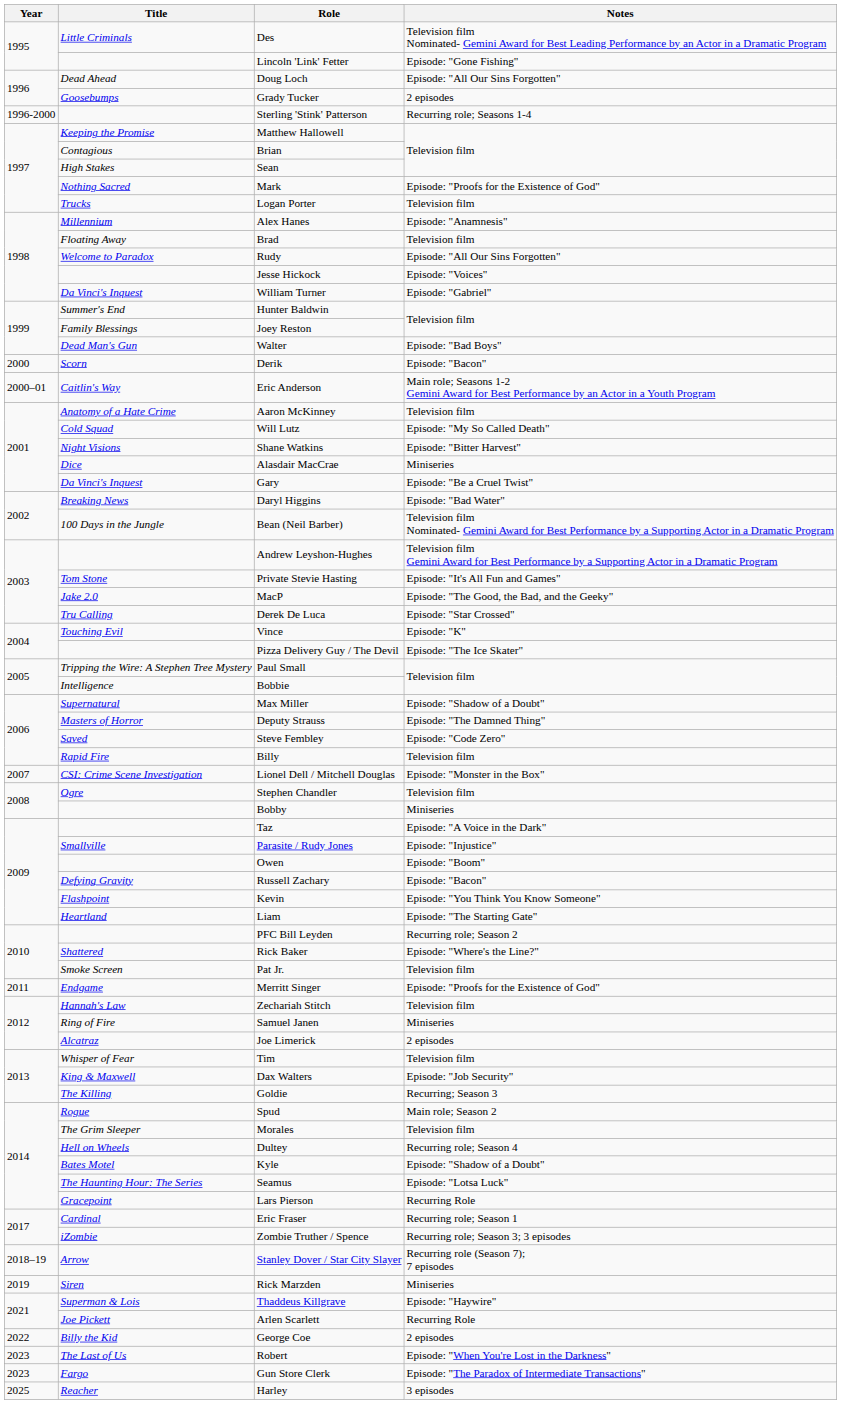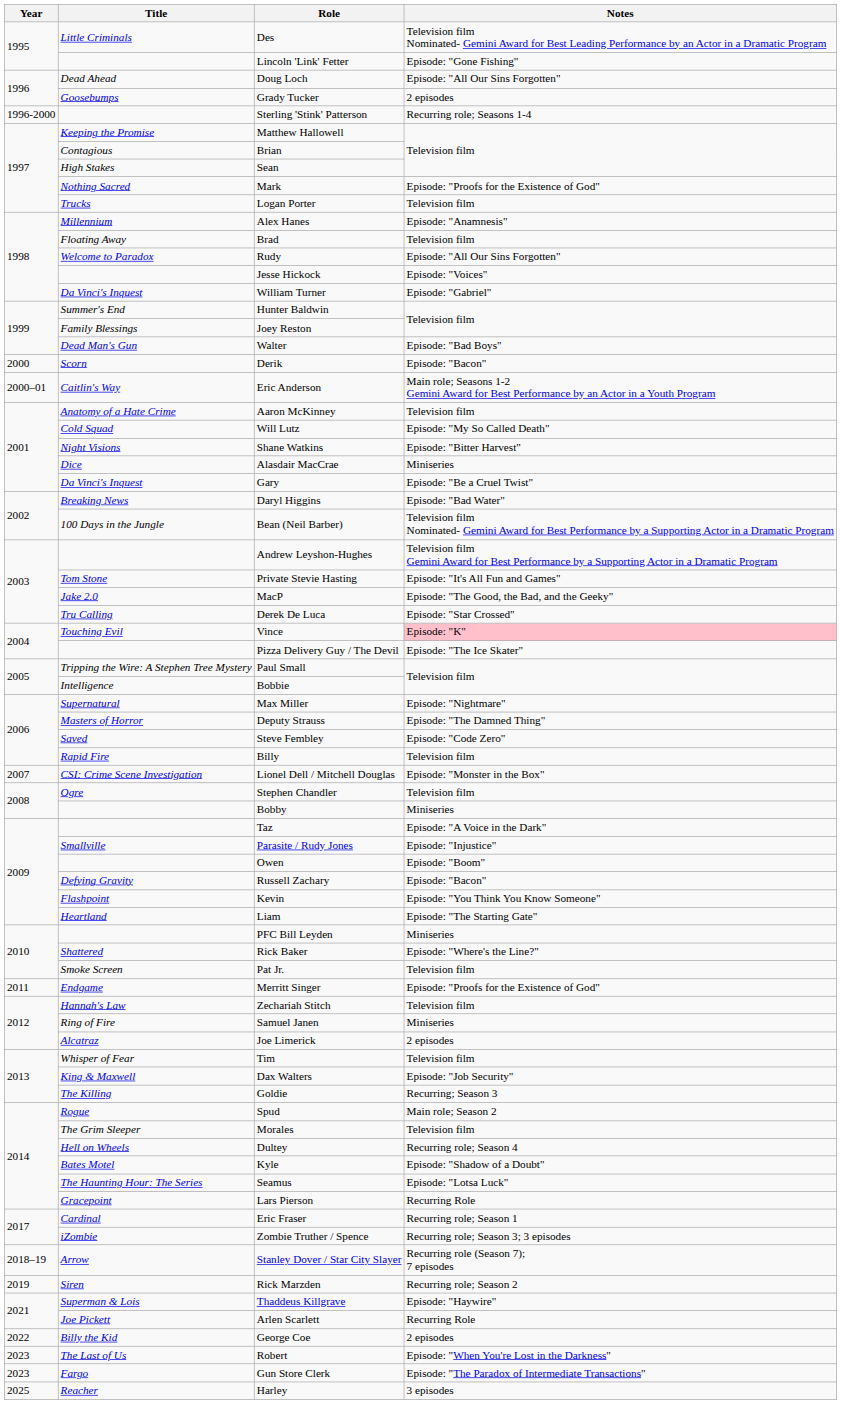 <table class="wikitable sortable">
 <tr>
 <th>Year</th>
 <th>Title</th>
 <th>Role</th>
 <th class="unsortable">Notes</th>
 </tr>
 <tr>
 <td rowspan="2">1995</td>
 <td><em><a href='#'>Little Criminals</a></em></td>
 <td>Des</td>
 <td>Television film<br>Nominated- <a href='#'>Gemini Award for Best Leading Performance by an Actor in a Dramatic Program</a></td>
 </tr>
 <tr>
 <td><em></em></td>
 <td>Lincoln 'Link' Fetter</td>
 <td>Episode: "Gone Fishing"</td>
 </tr>
 <tr>
 <td rowspan="2">1996</td>
 <td><em>Dead Ahead</em></td>
 <td>Doug Loch</td>
 <td>Episode: "All Our Sins Forgotten"</td>
 </tr>
 <tr>
 <td><em><a href='#'>Goosebumps</a></em></td>
 <td>Grady Tucker</td>
 <td>2 episodes</td>
 </tr>
 <tr>
 <td>1996-2000</td>
 <td><em></em></td>
 <td>Sterling 'Stink' Patterson</td>
 <td>Recurring role; Seasons 1-4</td>
 </tr>
 <tr>
 <td rowspan="5">1997</td>
 <td><em><a href='#'>Keeping the Promise</a></em></td>
 <td>Matthew Hallowell</td>
 <td rowspan="3">Television film</td>
 </tr>
 <tr>
 <td><em>Contagious</em></td>
 <td>Brian</td>
 </tr>
 <tr>
 <td><em>High Stakes</em></td>
 <td>Sean</td>
 </tr>
 <tr>
 <td><em><a href='#'>Nothing Sacred</a></em></td>
 <td>Mark</td>
 <td>Episode: "Proofs for the Existence of God"</td>
 </tr>
 <tr>
 <td><em><a href='#'>Trucks</a></em></td>
 <td>Logan Porter</td>
 <td>Television film</td>
 </tr>
 <tr>
 <td rowspan="5">1998</td>
 <td><em><a href='#'>Millennium</a></em></td>
 <td>Alex Hanes</td>
 <td>Episode: "Anamnesis"</td>
 </tr>
 <tr>
 <td><em>Floating Away</em></td>
 <td>Brad</td>
 <td>Television film</td>
 </tr>
 <tr>
 <td><em><a href='#'>Welcome to Paradox</a></em></td>
 <td>Rudy</td>
 <td>Episode: "All Our Sins Forgotten"</td>
 </tr>
 <tr>
 <td><em></em></td>
 <td>Jesse Hickock</td>
 <td>Episode: "Voices"</td>
 </tr>
 <tr>
 <td><em><a href='#'>Da Vinci's Inquest</a></em></td>
 <td>William Turner</td>
 <td>Episode: "Gabriel"</td>
 </tr>
 <tr>
 <td rowspan="3">1999</td>
 <td><em>Summer's End</em></td>
 <td>Hunter Baldwin</td>
 <td rowspan="2">Television film</td>
 </tr>
 <tr>
 <td><em>Family Blessings</em></td>
 <td>Joey Reston</td>
 </tr>
 <tr>
 <td><em><a href='#'>Dead Man's Gun</a></em></td>
 <td>Walter</td>
 <td>Episode: "Bad Boys"</td>
 </tr>
 <tr>
 <td>2000</td>
 <td><em><a href='#'>Scorn</a></em></td>
 <td>Derik</td>
 <td>Episode: "Bacon"</td>
 </tr>
 <tr>
 <td>2000–01</td>
 <td><em><a href='#'>Caitlin's Way</a></em></td>
 <td>Eric Anderson</td>
 <td>Main role; Seasons 1-2<br><a href='#'>Gemini Award for Best Performance by an Actor in a Youth Program</a></td>
 </tr>
 <tr>
 <td rowspan="5">2001</td>
 <td><em><a href='#'>Anatomy of a Hate Crime</a></em></td>
 <td>Aaron McKinney</td>
 <td>Television film</td>
 </tr>
 <tr>
 <td><em><a href='#'>Cold Squad</a></em></td>
 <td>Will Lutz</td>
 <td>Episode: "My So Called Death"</td>
 </tr>
 <tr>
 <td><em><a href='#'>Night Visions</a></em></td>
 <td>Shane Watkins</td>
 <td>Episode: "Bitter Harvest"</td>
 </tr>
 <tr>
 <td><em><a href='#'>Dice</a></em></td>
 <td>Alasdair MacCrae</td>
 <td>Miniseries</td>
 </tr>
 <tr>
 <td><em><a href='#'>Da Vinci's Inquest</a></em></td>
 <td>Gary</td>
 <td>Episode: "Be a Cruel Twist"</td>
 </tr>
 <tr>
 <td rowspan="2">2002</td>
 <td><em><a href='#'>Breaking News</a></em></td>
 <td>Daryl Higgins</td>
 <td>Episode: "Bad Water"</td>
 </tr>
 <tr>
 <td><em>100 Days in the Jungle</em></td>
 <td>Bean (Neil Barber)</td>
 <td>Television film<br>Nominated- <a href='#'>Gemini Award for Best Performance by a Supporting Actor in a Dramatic Program</a></td>
 </tr>
 <tr>
 <td rowspan="4">2003</td>
 <td><em></em></td>
 <td>Andrew Leyshon-Hughes</td>
 <td>Television film<br><a href='#'>Gemini Award for Best Performance by a Supporting Actor in a Dramatic Program</a></td>
 </tr>
 <tr>
 <td><em><a href='#'>Tom Stone</a></em></td>
 <td>Private Stevie Hasting</td>
 <td>Episode: "It's All Fun and Games"</td>
 </tr>
 <tr>
 <td><em><a href='#'>Jake 2.0</a></em></td>
 <td>MacP</td>
 <td>Episode: "The Good, the Bad, and the Geeky"</td>
 </tr>
 <tr>
 <td><em><a href='#'>Tru Calling</a></em></td>
 <td>Derek De Luca</td>
 <td>Episode: "Star Crossed"</td>
 </tr>
 <tr>
 <td rowspan="2">2004</td>
 <td><em><a href='#'>Touching Evil</a></em></td>
 <td>Vince</td>
-<td>Episode: "K"</td>
+<td style="background: pink;">Episode: "K"</td>
 </tr>
 <tr>
 <td><em></em></td>
 <td>Pizza Delivery Guy / The Devil</td>
 <td>Episode: "The Ice Skater"</td>
 </tr>
 <tr>
 <td rowspan="2">2005</td>
 <td><em>Tripping the Wire: A Stephen Tree Mystery</em></td>
 <td>Paul Small</td>
 <td rowspan="2">Television film</td>
 </tr>
 <tr>
 <td><em>Intelligence</em></td>
 <td>Bobbie</td>
 </tr>
 <tr>
 <td rowspan="4">2006</td>
 <td><em><a href='#'>Supernatural</a></em></td>
 <td>Max Miller</td>
-<td>Episode: "Shadow of a Doubt"</td>
+<td>Episode: "Nightmare"</td>
 </tr>
 <tr>
 <td><em><a href='#'>Masters of Horror</a></em></td>
 <td>Deputy Strauss</td>
 <td>Episode: "The Damned Thing"</td>
 </tr>
 <tr>
 <td><em><a href='#'>Saved</a></em></td>
 <td>Steve Fembley</td>
 <td>Episode: "Code Zero"</td>
 </tr>
 <tr>
 <td><em><a href='#'>Rapid Fire</a></em></td>
 <td>Billy</td>
 <td>Television film</td>
 </tr>
 <tr>
 <td>2007</td>
 <td><em><a href='#'>CSI: Crime Scene Investigation</a></em></td>
 <td>Lionel Dell / Mitchell Douglas</td>
 <td>Episode: "Monster in the Box"</td>
 </tr>
 <tr>
 <td rowspan="2">2008</td>
 <td><em><a href='#'>Ogre</a></em></td>
 <td>Stephen Chandler</td>
 <td>Television film</td>
 </tr>
 <tr>
 <td><em></em></td>
 <td>Bobby</td>
 <td>Miniseries</td>
 </tr>
 <tr>
 <td rowspan="6">2009</td>
 <td><em></em></td>
 <td>Taz</td>
 <td>Episode: "A Voice in the Dark"</td>
 </tr>
 <tr>
 <td><em><a href='#'>Smallville</a></em></td>
 <td><a href='#'>Parasite / Rudy Jones</a></td>
 <td>Episode: "Injustice"</td>
 </tr>
 <tr>
 <td><em></em></td>
 <td>Owen</td>
 <td>Episode: "Boom"</td>
 </tr>
 <tr>
 <td><em><a href='#'>Defying Gravity</a></em></td>
 <td>Russell Zachary</td>
 <td>Episode: "Bacon"</td>
 </tr>
 <tr>
 <td><em><a href='#'>Flashpoint</a></em></td>
 <td>Kevin</td>
 <td>Episode: "You Think You Know Someone"</td>
 </tr>
 <tr>
 <td><em><a href='#'>Heartland</a></em></td>
 <td>Liam</td>
 <td>Episode: "The Starting Gate"</td>
 </tr>
 <tr>
 <td rowspan="3">2010</td>
 <td><em></em></td>
 <td>PFC Bill Leyden</td>
-<td>Recurring role; Season 2</td>
+<td>Miniseries</td>
 </tr>
 <tr>
 <td><em><a href='#'>Shattered</a></em></td>
 <td>Rick Baker</td>
 <td>Episode: "Where's the Line?"</td>
 </tr>
 <tr>
 <td><em>Smoke Screen</em></td>
 <td>Pat Jr.</td>
 <td>Television film</td>
 </tr>
 <tr>
 <td>2011</td>
 <td><em><a href='#'>Endgame</a></em></td>
 <td>Merritt Singer</td>
 <td>Episode: "Proofs for the Existence of God"</td>
 </tr>
 <tr>
 <td rowspan="3">2012</td>
 <td><em><a href='#'>Hannah's Law</a></em></td>
 <td>Zechariah Stitch</td>
 <td>Television film</td>
 </tr>
 <tr>
 <td><em>Ring of Fire</em></td>
 <td>Samuel Janen</td>
 <td>Miniseries</td>
 </tr>
 <tr>
 <td><em><a href='#'>Alcatraz</a></em></td>
 <td>Joe Limerick</td>
 <td>2 episodes</td>
 </tr>
 <tr>
 <td rowspan="3">2013</td>
 <td><em>Whisper of Fear</em></td>
 <td>Tim</td>
 <td>Television film</td>
 </tr>
 <tr>
 <td><em><a href='#'>King & Maxwell</a></em></td>
 <td>Dax Walters</td>
 <td>Episode: "Job Security"</td>
 </tr>
 <tr>
 <td data-sort-value="Killing, The"><em><a href='#'>The Killing</a></em></td>
 <td>Goldie</td>
 <td>Recurring; Season 3</td>
 </tr>
 <tr>
 <td rowspan="6">2014</td>
 <td><em><a href='#'>Rogue</a></em></td>
 <td>Spud</td>
 <td>Main role; Season 2</td>
 </tr>
 <tr>
 <td data-sort-value="Grim Sleeper, The"><em>The Grim Sleeper</em></td>
 <td>Morales</td>
 <td>Television film</td>
 </tr>
 <tr>
 <td><em><a href='#'>Hell on Wheels</a></em></td>
 <td>Dultey</td>
 <td>Recurring role; Season 4</td>
 </tr>
 <tr>
 <td><em><a href='#'>Bates Motel</a></em></td>
 <td>Kyle</td>
 <td>Episode: "Shadow of a Doubt"</td>
 </tr>
 <tr>
 <td data-sort-value="Haunting Hour: The Series, The"><em><a href='#'>The Haunting Hour: The Series</a></em></td>
 <td>Seamus</td>
 <td>Episode: "Lotsa Luck"</td>
 </tr>
 <tr>
 <td><em><a href='#'>Gracepoint</a></em></td>
 <td>Lars Pierson</td>
 <td>Recurring Role</td>
 </tr>
 <tr>
 <td rowspan="2">2017</td>
 <td><em><a href='#'>Cardinal</a></em></td>
 <td>Eric Fraser</td>
 <td>Recurring role; Season 1</td>
 </tr>
 <tr>
 <td><em><a href='#'>iZombie</a></em></td>
 <td>Zombie Truther / Spence</td>
 <td>Recurring role; Season 3; 3 episodes</td>
 </tr>
 <tr>
 <td>2018–19</td>
 <td><em><a href='#'>Arrow</a></em></td>
 <td><a href='#'>Stanley Dover / Star City Slayer</a></td>
 <td>Recurring role (Season 7);<br>7 episodes</td>
 </tr>
 <tr>
 <td>2019</td>
 <td><em><a href='#'>Siren</a></em></td>
 <td>Rick Marzden</td>
-<td>Miniseries</td>
+<td>Recurring role; Season 2</td>
 </tr>
 <tr>
 <td rowspan="2">2021</td>
 <td><em><a href='#'>Superman & Lois</a></em></td>
 <td><a href='#'>Thaddeus Killgrave</a></td>
 <td>Episode: "Haywire"</td>
 </tr>
 <tr>
 <td><em><a href='#'>Joe Pickett</a></em></td>
 <td>Arlen Scarlett</td>
 <td>Recurring Role</td>
 </tr>
 <tr>
 <td>2022</td>
 <td><em><a href='#'>Billy the Kid</a></em></td>
 <td>George Coe</td>
 <td>2 episodes</td>
 </tr>
 <tr>
 <td>2023</td>
 <td data-sort-value="Last of Us, The"><em><a href='#'>The Last of Us</a></em></td>
 <td>Robert</td>
 <td>Episode: "<a href='#'>When You're Lost in the Darkness</a>"</td>
 </tr>
 <tr>
 <td>2023</td>
 <td><em><a href='#'>Fargo</a></em></td>
 <td>Gun Store Clerk</td>
 <td>Episode: "<a href='#'>The Paradox of Intermediate Transactions</a>"</td>
 </tr>
 <tr>
 <td>2025</td>
 <td data-sort-value="Reacher"><em><a href='#'>Reacher</a></em></td>
 <td>Harley</td>
 <td>3 episodes</td>
 </tr>
 </table>
